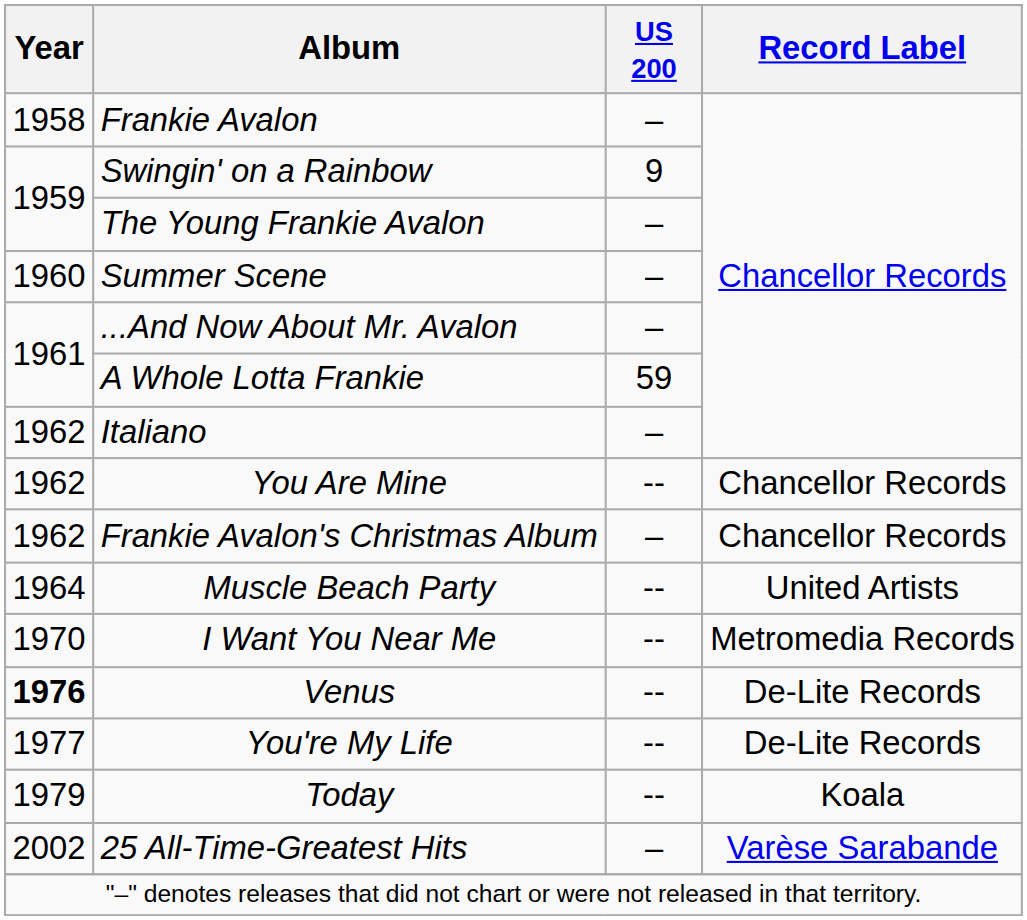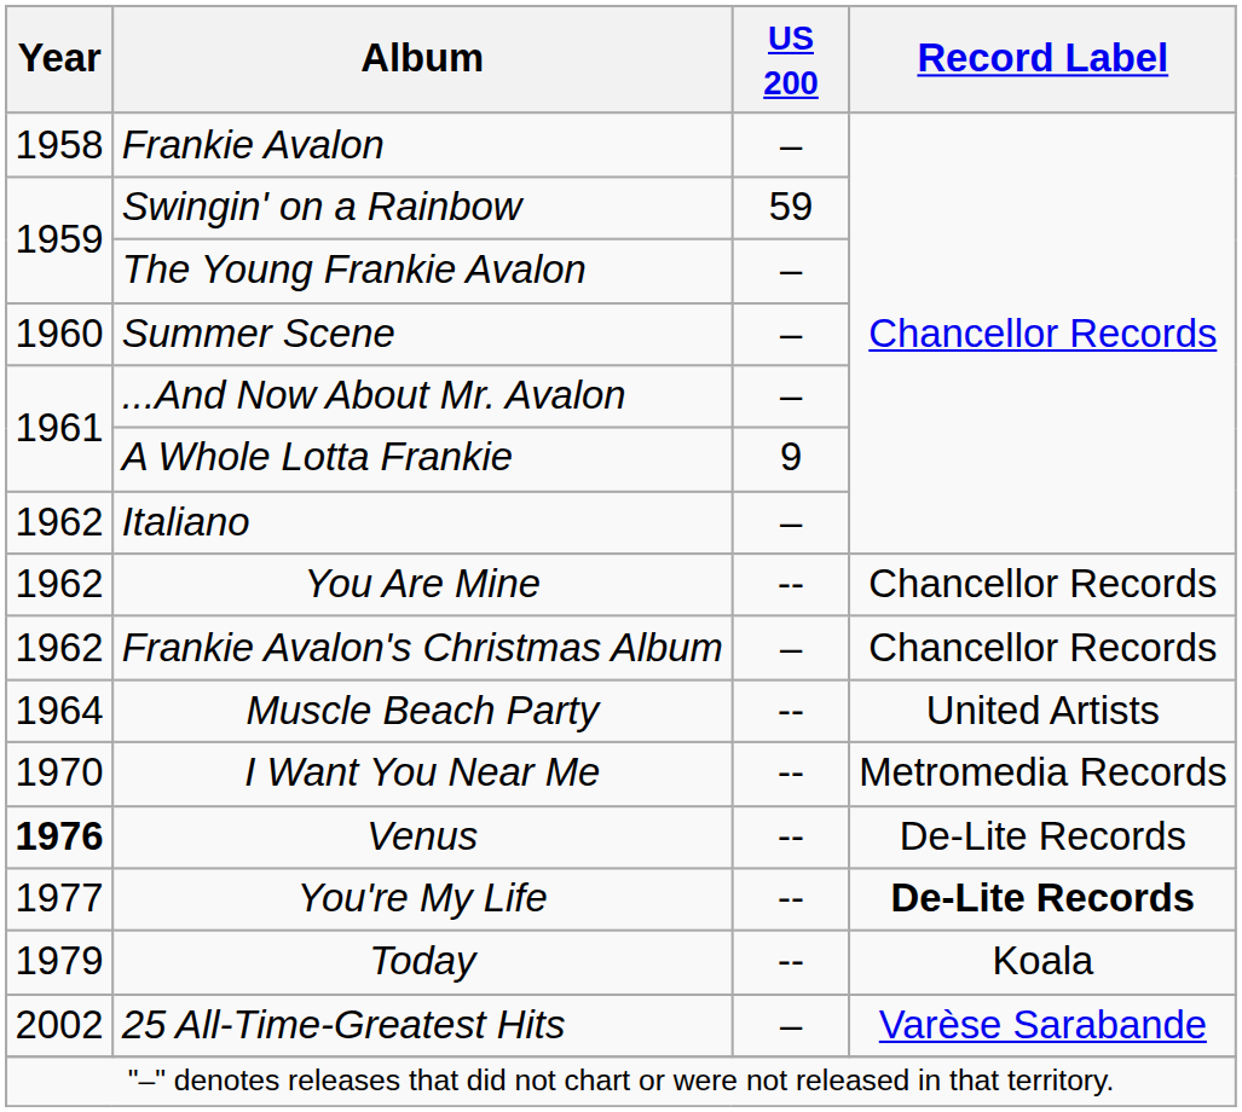 <table class="wikitable" style=text-align:center;>
 <tr>
 <th>Year</th>
 <th>Album</th>
 <th width=40><small><a href='#'>US 200</a></small><br></th>
 <th><a href='#'>Record Label</a></th>
 </tr>
 <tr>
 <td rowspan="1">1958</td>
 <td align=left><em>Frankie Avalon</em></td>
 <td>–</td>
 <td rowspan="7"><a href='#'>Chancellor Records</a></td>
 </tr>
 <tr>
 <td rowspan="2">1959</td>
 <td align=left><em>Swingin' on a Rainbow</em></td>
-<td>9</td>
+<td>59</td>
 </tr>
 <tr>
 <td align=left><em>The Young Frankie Avalon</em></td>
 <td>–</td>
 </tr>
 <tr>
 <td rowspan="1">1960</td>
 <td align=left><em>Summer Scene</em></td>
 <td>–</td>
 </tr>
 <tr>
 <td rowspan="2">1961</td>
 <td align=left><em>...And Now About Mr. Avalon</em></td>
 <td>–</td>
 </tr>
 <tr>
 <td align=left><em>A Whole Lotta Frankie</em></td>
-<td>59</td>
+<td>9</td>
 </tr>
 <tr>
 <td rowspan="1">1962</td>
 <td align=left><em>Italiano</em></td>
 <td>–</td>
 </tr>
 <tr>
 <td>1962</td>
 <td><em>You Are Mine</em></td>
 <td>--</td>
 <td>Chancellor Records</td>
 </tr>
 <tr>
 <td rowspan="1">1962</td>
 <td align=left><em>Frankie Avalon's Christmas Album</em></td>
 <td>–</td>
 <td>Chancellor Records</td>
 </tr>
 <tr>
 <td>1964</td>
 <td><em>Muscle Beach Party</em></td>
 <td>--</td>
 <td>United Artists</td>
 </tr>
 <tr>
 <td>1970</td>
 <td><em>I Want You Near Me</em></td>
 <td>--</td>
 <td>Metromedia Records</td>
 </tr>
 <tr>
 <td><strong>1976</strong></td>
 <td><em>Venus</em></td>
 <td>--</td>
 <td>De-Lite Records</td>
 </tr>
 <tr>
 <td>1977</td>
 <td><em>You're My Life</em></td>
 <td>--</td>
-<td>De-Lite Records</td>
+<td><strong>De-Lite Records</strong></td>
 </tr>
 <tr>
 <td>1979</td>
 <td><em>Today</em></td>
 <td>--</td>
 <td>Koala</td>
 </tr>
 <tr>
 <td rowspan="1">2002</td>
 <td align=left><em>25 All-Time-Greatest Hits</em></td>
 <td>–</td>
 <td><a href='#'>Varèse Sarabande</a></td>
 </tr>
 <tr>
 </tr>
 <tr>
 <td colspan="6" style="text-align:center; font-size:9pt;">"–" denotes releases that did not chart or were not released in that territory.</td>
 </tr>
 </table>
